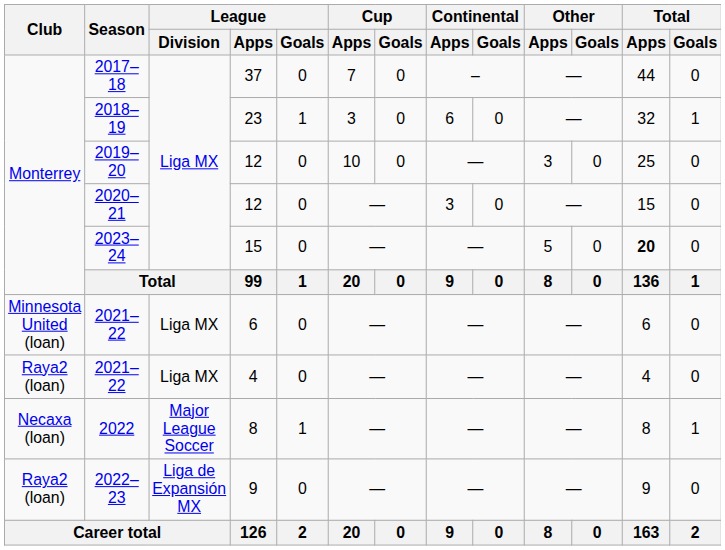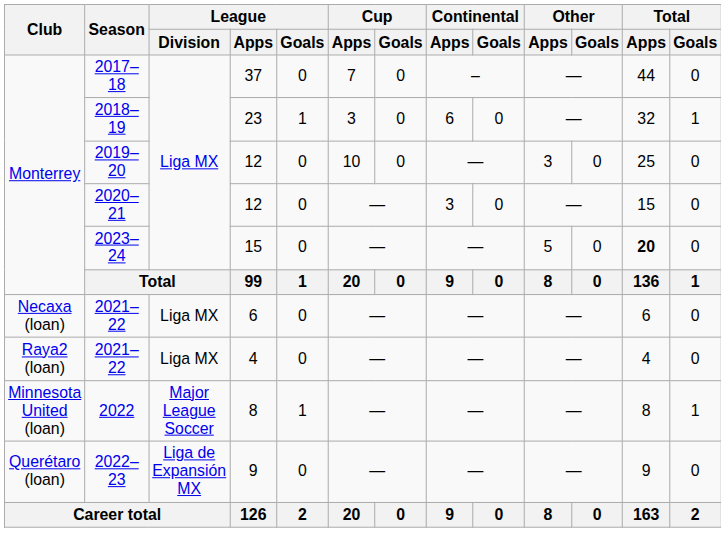 <table class="wikitable" style="text-align: center;">
 <tr>
 <th rowspan="2">Club</th>
 <th rowspan="2">Season</th>
 <th colspan="3">League</th>
 <th colspan="2">Cup</th>
 <th colspan="2">Continental</th>
 <th colspan="2">Other</th>
 <th colspan="2">Total</th>
 </tr>
 <tr>
 <th>Division</th>
 <th>Apps</th>
 <th>Goals</th>
 <th>Apps</th>
 <th>Goals</th>
 <th>Apps</th>
 <th>Goals</th>
 <th>Apps</th>
 <th>Goals</th>
 <th>Apps</th>
 <th>Goals</th>
 </tr>
 <tr>
 <td rowspan="6"><a href='#'>Monterrey</a></td>
 <td><a href='#'>2017–18</a></td>
 <td rowspan="5"><a href='#'>Liga MX</a></td>
 <td>37</td>
 <td>0</td>
 <td>7</td>
 <td>0</td>
 <td colspan="2">–</td>
 <td colspan="2">—</td>
 <td>44</td>
 <td>0</td>
 </tr>
 <tr>
 <td><a href='#'>2018–19</a></td>
 <td>23</td>
 <td>1</td>
 <td>3</td>
 <td>0</td>
 <td>6</td>
 <td>0</td>
 <td colspan="2">—</td>
 <td>32</td>
 <td>1</td>
 </tr>
 <tr>
 <td><a href='#'>2019–20</a></td>
 <td>12</td>
 <td>0</td>
 <td>10</td>
 <td>0</td>
 <td colspan="2">—</td>
 <td>3</td>
 <td>0</td>
 <td>25</td>
 <td>0</td>
 </tr>
 <tr>
 <td><a href='#'>2020–21</a></td>
 <td>12</td>
 <td>0</td>
 <td colspan="2">—</td>
 <td>3</td>
 <td>0</td>
 <td colspan="2">—</td>
 <td>15</td>
 <td>0</td>
 </tr>
 <tr>
 <td><a href='#'>2023–24</a></td>
 <td>15</td>
 <td>0</td>
 <td colspan="2">—</td>
 <td colspan="2">—</td>
 <td>5</td>
 <td>0</td>
 <td><strong>20</strong></td>
 <td>0</td>
 </tr>
 <tr>
 <th colspan="2">Total</th>
 <th>99</th>
 <th>1</th>
 <th>20</th>
 <th>0</th>
 <th>9</th>
 <th>0</th>
 <th>8</th>
 <th>0</th>
 <th>136</th>
 <th>1</th>
 </tr>
 <tr>
-<td><a href='#'>Minnesota United</a> (loan)</td>
+<td><a href='#'>Necaxa</a> (loan)</td>
 <td><a href='#'>2021–22</a></td>
 <td>Liga MX</td>
 <td>6</td>
 <td>0</td>
 <td colspan="2">—</td>
 <td colspan="2">—</td>
 <td colspan="2">—</td>
 <td>6</td>
 <td>0</td>
 </tr>
 <tr>
 <td><a href='#'>Raya2</a> (loan)</td>
 <td><a href='#'>2021–22</a></td>
 <td>Liga MX</td>
 <td>4</td>
 <td>0</td>
 <td colspan="2">—</td>
 <td colspan="2">—</td>
 <td colspan="2">—</td>
 <td>4</td>
 <td>0</td>
 </tr>
 <tr>
-<td><a href='#'>Necaxa</a> (loan)</td>
+<td><a href='#'>Minnesota United</a> (loan)</td>
 <td><a href='#'>2022</a></td>
 <td><a href='#'>Major League Soccer</a></td>
 <td>8</td>
 <td>1</td>
 <td colspan="2">—</td>
 <td colspan="2">—</td>
 <td colspan="2">—</td>
 <td>8</td>
 <td>1</td>
 </tr>
 <tr>
-<td><a href='#'>Raya2</a> (loan)</td>
+<td><a href='#'>Querétaro</a> (loan)</td>
 <td><a href='#'>2022–23</a></td>
 <td><a href='#'>Liga de Expansión MX</a></td>
 <td>9</td>
 <td>0</td>
 <td colspan="2">—</td>
 <td colspan="2">—</td>
 <td colspan="2">—</td>
 <td>9</td>
 <td>0</td>
 </tr>
 <tr>
 <th colspan="3">Career total</th>
 <th>126</th>
 <th>2</th>
 <th>20</th>
 <th>0</th>
 <th>9</th>
 <th>0</th>
 <th>8</th>
 <th>0</th>
 <th>163</th>
 <th>2</th>
 </tr>
 </table>
